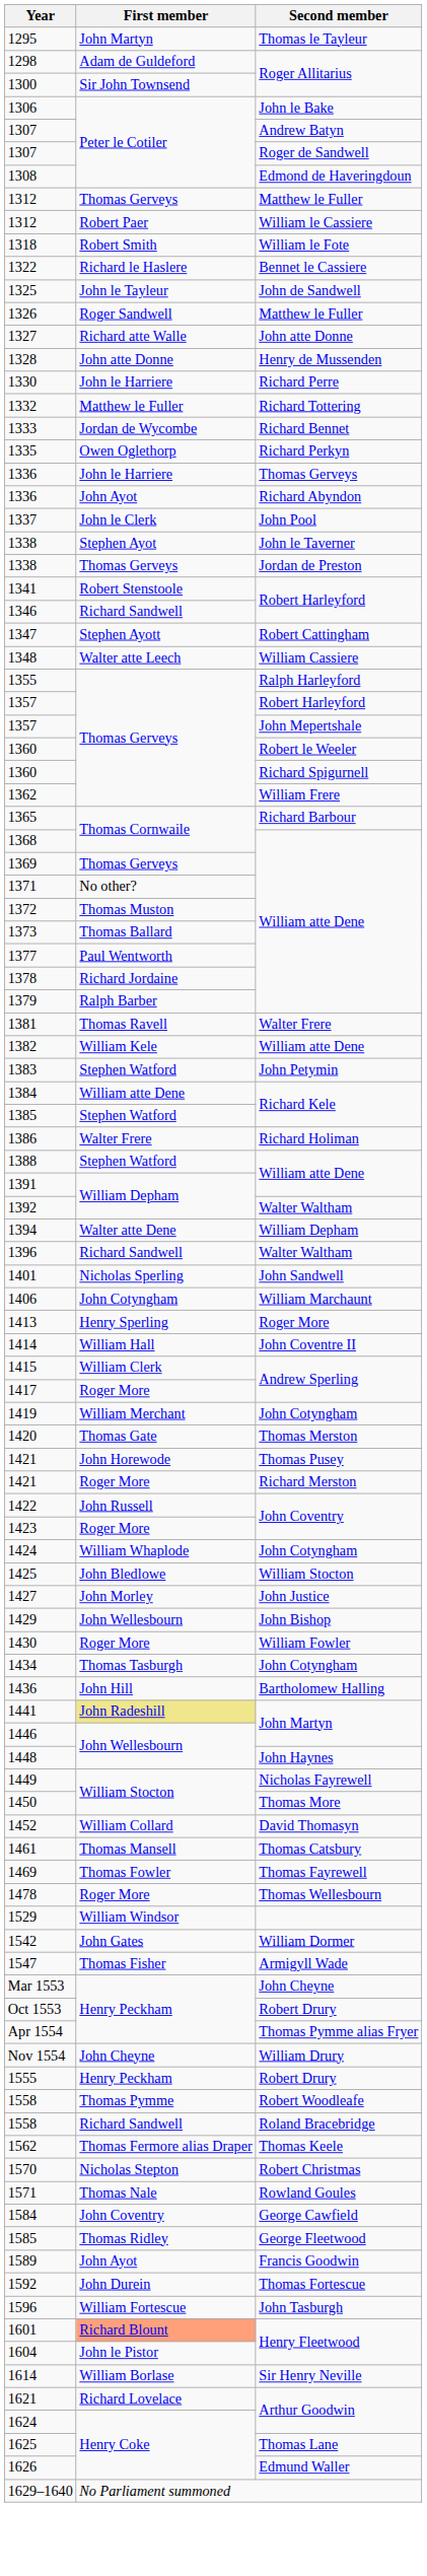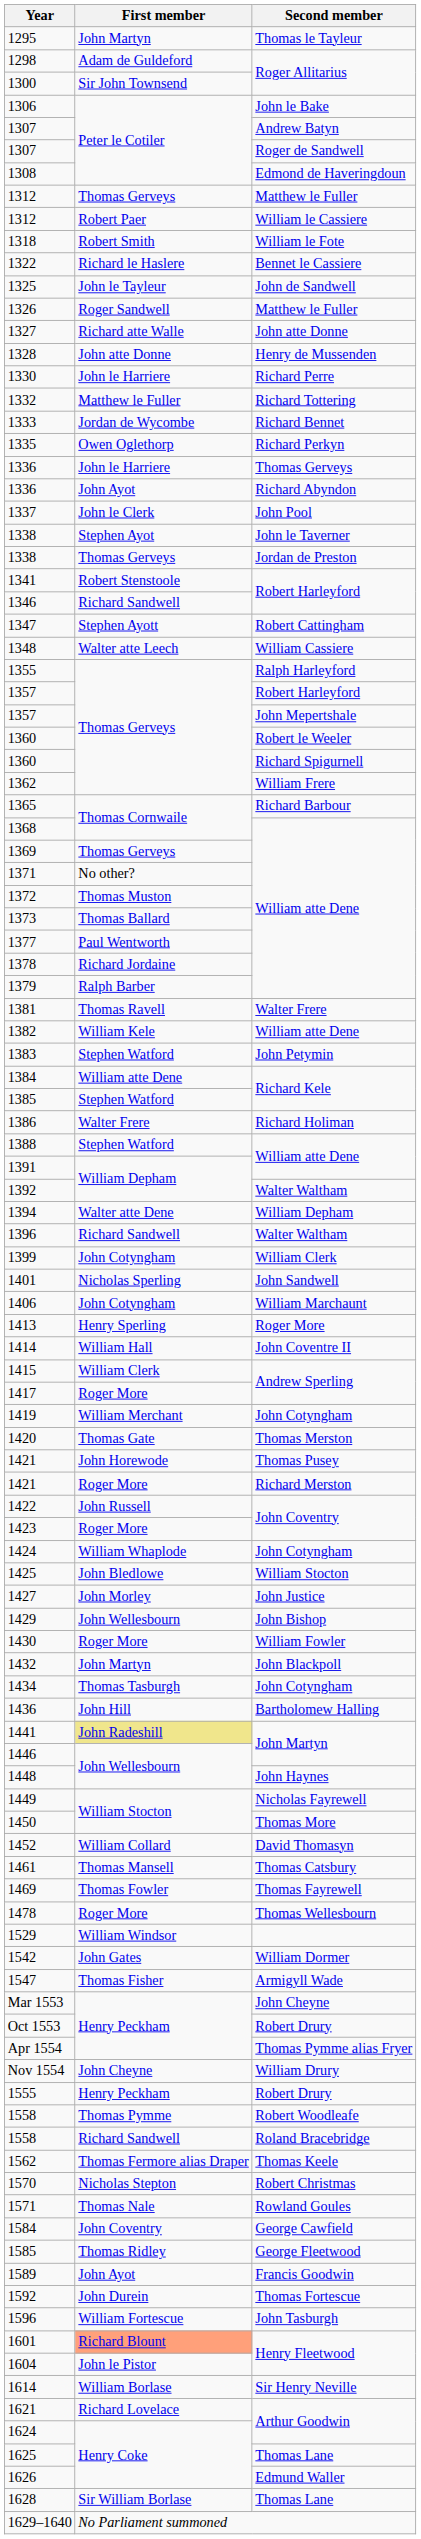 <table class="wikitable">
 <tr>
 <th>Year</th>
 <th>First member</th>
 <th>Second member</th>
 </tr>
 <tr>
 <td>1295</td>
 <td><a href='#'>John Martyn</a></td>
 <td><a href='#'>Thomas le Tayleur</a></td>
 </tr>
 <tr>
 <td>1298</td>
 <td><a href='#'>Adam de Guldeford</a></td>
 <td rowspan="2"><a href='#'>Roger Allitarius</a></td>
 </tr>
 <tr>
 <td>1300</td>
 <td><a href='#'>Sir John Townsend</a></td>
 </tr>
 <tr>
 <td>1306</td>
 <td rowspan="4"><a href='#'>Peter le Cotiler</a></td>
 <td><a href='#'>John le Bake</a></td>
 </tr>
 <tr>
 <td>1307</td>
 <td><a href='#'>Andrew Batyn</a></td>
 </tr>
 <tr>
 <td>1307</td>
 <td><a href='#'>Roger de Sandwell</a></td>
 </tr>
 <tr>
 <td>1308</td>
 <td><a href='#'>Edmond de Haveringdoun</a></td>
 </tr>
 <tr>
 <td>1312</td>
 <td><a href='#'>Thomas Gerveys</a></td>
 <td><a href='#'>Matthew le Fuller</a></td>
 </tr>
 <tr>
 <td>1312</td>
 <td><a href='#'>Robert Paer</a></td>
 <td><a href='#'>William le Cassiere</a></td>
 </tr>
 <tr>
 <td>1318</td>
 <td><a href='#'>Robert Smith</a></td>
 <td><a href='#'>William le Fote</a></td>
 </tr>
 <tr>
 <td>1322</td>
 <td><a href='#'>Richard le Haslere</a></td>
 <td><a href='#'>Bennet le Cassiere</a></td>
 </tr>
 <tr>
 <td>1325</td>
 <td><a href='#'>John le Tayleur</a></td>
 <td><a href='#'>John de Sandwell</a></td>
 </tr>
 <tr>
 <td>1326</td>
 <td><a href='#'>Roger Sandwell</a></td>
 <td><a href='#'>Matthew le Fuller</a></td>
 </tr>
 <tr>
 <td>1327</td>
 <td><a href='#'>Richard atte Walle</a></td>
 <td><a href='#'>John atte Donne</a></td>
 </tr>
 <tr>
 <td>1328</td>
 <td><a href='#'>John atte Donne</a></td>
 <td><a href='#'>Henry de Mussenden</a></td>
 </tr>
 <tr>
 <td>1330</td>
 <td><a href='#'>John le Harriere</a></td>
 <td><a href='#'>Richard Perre</a></td>
 </tr>
 <tr>
 <td>1332</td>
 <td><a href='#'>Matthew le Fuller</a></td>
 <td><a href='#'>Richard Tottering</a></td>
 </tr>
 <tr>
 <td>1333</td>
 <td><a href='#'>Jordan de Wycombe</a></td>
 <td><a href='#'>Richard Bennet</a></td>
 </tr>
 <tr>
 <td>1335</td>
 <td><a href='#'>Owen Oglethorp</a></td>
 <td><a href='#'>Richard Perkyn</a></td>
 </tr>
 <tr>
 <td>1336</td>
 <td><a href='#'>John le Harriere</a></td>
 <td><a href='#'>Thomas Gerveys</a></td>
 </tr>
 <tr>
 <td>1336</td>
 <td><a href='#'>John Ayot</a></td>
 <td><a href='#'>Richard Abyndon</a></td>
 </tr>
 <tr>
 <td>1337</td>
 <td><a href='#'>John le Clerk</a></td>
 <td><a href='#'>John Pool</a></td>
 </tr>
 <tr>
 <td>1338</td>
 <td><a href='#'>Stephen Ayot</a></td>
 <td><a href='#'>John le Taverner</a></td>
 </tr>
 <tr>
 <td>1338</td>
 <td><a href='#'>Thomas Gerveys</a></td>
 <td><a href='#'>Jordan de Preston</a></td>
 </tr>
 <tr>
 <td>1341</td>
 <td><a href='#'>Robert Stenstoole</a></td>
 <td rowspan="2"><a href='#'>Robert Harleyford</a></td>
 </tr>
 <tr>
 <td>1346</td>
 <td><a href='#'>Richard Sandwell</a></td>
 </tr>
 <tr>
 <td>1347</td>
 <td><a href='#'>Stephen Ayott</a></td>
 <td><a href='#'>Robert Cattingham</a></td>
 </tr>
 <tr>
 <td>1348</td>
 <td><a href='#'>Walter atte Leech</a></td>
 <td><a href='#'>William Cassiere</a></td>
 </tr>
 <tr>
 <td>1355</td>
 <td rowspan="6"><a href='#'>Thomas Gerveys</a></td>
 <td><a href='#'>Ralph Harleyford</a></td>
 </tr>
 <tr>
 <td>1357</td>
 <td><a href='#'>Robert Harleyford</a></td>
 </tr>
 <tr>
 <td>1357</td>
 <td><a href='#'>John Mepertshale</a></td>
 </tr>
 <tr>
 <td>1360</td>
 <td><a href='#'>Robert le Weeler</a></td>
 </tr>
 <tr>
 <td>1360</td>
 <td><a href='#'>Richard Spigurnell</a></td>
 </tr>
 <tr>
 <td>1362</td>
 <td><a href='#'>William Frere</a></td>
 </tr>
 <tr>
 <td>1365</td>
 <td rowspan="2"><a href='#'>Thomas Cornwaile</a></td>
 <td><a href='#'>Richard Barbour</a></td>
 </tr>
 <tr>
 <td>1368</td>
 <td rowspan="8"><a href='#'>William atte Dene</a></td>
 </tr>
 <tr>
 <td>1369</td>
 <td><a href='#'>Thomas Gerveys</a></td>
 </tr>
 <tr>
 <td>1371</td>
 <td>No other?</td>
 </tr>
 <tr>
 <td>1372</td>
 <td><a href='#'>Thomas Muston</a></td>
 </tr>
 <tr>
 <td>1373</td>
 <td><a href='#'>Thomas Ballard</a></td>
 </tr>
 <tr>
 <td>1377</td>
 <td><a href='#'>Paul Wentworth</a></td>
 </tr>
 <tr>
 <td>1378</td>
 <td><a href='#'>Richard Jordaine</a></td>
 </tr>
 <tr>
 <td>1379</td>
 <td><a href='#'>Ralph Barber</a></td>
 </tr>
 <tr>
 <td>1381</td>
 <td><a href='#'>Thomas Ravell</a></td>
 <td><a href='#'>Walter Frere</a></td>
 </tr>
 <tr>
 <td>1382</td>
 <td><a href='#'>William Kele</a></td>
 <td><a href='#'>William atte Dene</a></td>
 </tr>
 <tr>
 <td>1383</td>
 <td><a href='#'>Stephen Watford</a></td>
 <td><a href='#'>John Petymin</a></td>
 </tr>
 <tr>
 <td>1384</td>
 <td><a href='#'>William atte Dene</a></td>
 <td rowspan="2"><a href='#'>Richard Kele</a></td>
 </tr>
 <tr>
 <td>1385</td>
 <td><a href='#'>Stephen Watford</a></td>
 </tr>
 <tr>
 <td>1386</td>
 <td><a href='#'>Walter Frere</a></td>
 <td><a href='#'>Richard Holiman</a></td>
 </tr>
 <tr>
 <td>1388</td>
 <td><a href='#'>Stephen Watford</a></td>
 <td rowspan="2"><a href='#'>William atte Dene</a></td>
 </tr>
 <tr>
 <td>1391</td>
 <td rowspan="2"><a href='#'>William Depham</a></td>
 </tr>
 <tr>
 <td>1392</td>
 <td><a href='#'>Walter Waltham</a></td>
 </tr>
 <tr>
 <td>1394</td>
 <td><a href='#'>Walter atte Dene</a></td>
 <td><a href='#'>William Depham</a></td>
 </tr>
 <tr>
 <td>1396</td>
 <td><a href='#'>Richard Sandwell</a></td>
 <td><a href='#'>Walter Waltham</a></td>
 </tr>
 <tr>
+<td>1399</td>
+<td><a href='#'>John Cotyngham</a></td>
+<td><a href='#'>William Clerk</a></td>
+</tr>
+<tr>
 <td>1401</td>
 <td><a href='#'>Nicholas Sperling</a></td>
 <td><a href='#'>John Sandwell</a></td>
 </tr>
 <tr>
 <td>1406</td>
 <td><a href='#'>John Cotyngham</a></td>
 <td><a href='#'>William Marchaunt</a></td>
 </tr>
 <tr>
 <td>1413</td>
 <td><a href='#'>Henry Sperling</a></td>
 <td><a href='#'>Roger More</a></td>
 </tr>
 <tr>
 <td>1414</td>
 <td><a href='#'>William Hall</a></td>
 <td><a href='#'>John Coventre II</a></td>
 </tr>
 <tr>
 <td>1415</td>
 <td><a href='#'>William Clerk</a></td>
 <td rowspan="2"><a href='#'>Andrew Sperling</a></td>
 </tr>
 <tr>
 <td>1417</td>
 <td><a href='#'>Roger More</a></td>
 </tr>
 <tr>
 <td>1419</td>
 <td><a href='#'>William Merchant</a></td>
 <td><a href='#'>John Cotyngham</a></td>
 </tr>
 <tr>
 <td>1420</td>
 <td><a href='#'>Thomas Gate</a></td>
 <td><a href='#'>Thomas Merston</a></td>
 </tr>
 <tr>
 <td>1421</td>
 <td><a href='#'>John Horewode</a></td>
 <td><a href='#'>Thomas Pusey</a></td>
 </tr>
 <tr>
 <td>1421</td>
 <td><a href='#'>Roger More</a></td>
 <td><a href='#'>Richard Merston</a></td>
 </tr>
 <tr>
 <td>1422</td>
 <td><a href='#'>John Russell</a></td>
 <td rowspan="2"><a href='#'>John Coventry</a></td>
 </tr>
 <tr>
 <td>1423</td>
 <td><a href='#'>Roger More</a></td>
 </tr>
 <tr>
 <td>1424</td>
 <td><a href='#'>William Whaplode</a></td>
 <td><a href='#'>John Cotyngham</a></td>
 </tr>
 <tr>
 <td>1425</td>
 <td><a href='#'>John Bledlowe</a></td>
 <td><a href='#'>William Stocton</a></td>
 </tr>
 <tr>
 <td>1427</td>
 <td><a href='#'>John Morley</a></td>
 <td><a href='#'>John Justice</a></td>
 </tr>
 <tr>
 <td>1429</td>
 <td><a href='#'>John Wellesbourn</a></td>
 <td><a href='#'>John Bishop</a></td>
 </tr>
 <tr>
 <td>1430</td>
 <td><a href='#'>Roger More</a></td>
 <td><a href='#'>William Fowler</a></td>
+</tr>
+<tr>
+<td>1432</td>
+<td><a href='#'>John Martyn</a></td>
+<td><a href='#'>John Blackpoll</a></td>
 </tr>
 <tr>
 <td>1434</td>
 <td><a href='#'>Thomas Tasburgh</a></td>
 <td><a href='#'>John Cotyngham</a></td>
 </tr>
 <tr>
 <td>1436</td>
 <td><a href='#'>John Hill</a></td>
 <td><a href='#'>Bartholomew Halling</a></td>
 </tr>
 <tr>
 <td>1441</td>
 <td style="background: khaki;"><a href='#'>John Radeshill</a></td>
 <td rowspan="2"><a href='#'>John Martyn</a></td>
 </tr>
 <tr>
 <td>1446</td>
 <td rowspan="2"><a href='#'>John Wellesbourn</a></td>
 </tr>
 <tr>
 <td>1448</td>
 <td><a href='#'>John Haynes</a></td>
 </tr>
 <tr>
 <td>1449</td>
 <td rowspan="2"><a href='#'>William Stocton</a></td>
 <td><a href='#'>Nicholas Fayrewell</a></td>
 </tr>
 <tr>
 <td>1450</td>
 <td><a href='#'>Thomas More</a></td>
 </tr>
 <tr>
 <td>1452</td>
 <td><a href='#'>William Collard</a></td>
 <td><a href='#'>David Thomasyn</a></td>
 </tr>
 <tr>
 <td>1461</td>
 <td><a href='#'>Thomas Mansell</a></td>
 <td><a href='#'>Thomas Catsbury</a></td>
 </tr>
 <tr>
 <td>1469</td>
 <td><a href='#'>Thomas Fowler</a></td>
 <td><a href='#'>Thomas Fayrewell</a></td>
 </tr>
 <tr>
 <td>1478</td>
 <td><a href='#'>Roger More</a></td>
 <td><a href='#'>Thomas Wellesbourn</a></td>
 </tr>
 <tr>
 <td>1529</td>
 <td><a href='#'>William Windsor</a></td>
 <td></td>
 </tr>
 <tr>
 <td>1542</td>
 <td><a href='#'>John Gates</a></td>
 <td><a href='#'>William Dormer</a></td>
 </tr>
 <tr>
 <td>1547</td>
 <td><a href='#'>Thomas Fisher</a></td>
 <td><a href='#'>Armigyll Wade</a></td>
 </tr>
 <tr>
 <td>Mar 1553</td>
 <td rowspan="3"><a href='#'>Henry Peckham</a></td>
 <td><a href='#'>John Cheyne</a></td>
 </tr>
 <tr>
 <td>Oct 1553</td>
 <td><a href='#'>Robert Drury</a></td>
 </tr>
 <tr>
 <td>Apr 1554</td>
 <td><a href='#'>Thomas Pymme alias Fryer</a></td>
 </tr>
 <tr>
 <td>Nov 1554</td>
 <td><a href='#'>John Cheyne</a></td>
 <td><a href='#'>William Drury</a></td>
 </tr>
 <tr>
 <td>1555</td>
 <td><a href='#'>Henry Peckham</a></td>
 <td><a href='#'>Robert Drury</a></td>
 </tr>
 <tr>
 <td>1558</td>
 <td><a href='#'>Thomas Pymme</a></td>
 <td><a href='#'>Robert Woodleafe</a></td>
 </tr>
 <tr>
 <td>1558</td>
 <td><a href='#'>Richard Sandwell</a></td>
 <td><a href='#'>Roland Bracebridge</a></td>
 </tr>
 <tr>
 <td>1562</td>
 <td><a href='#'>Thomas Fermore alias Draper</a></td>
 <td><a href='#'>Thomas Keele</a></td>
 </tr>
 <tr>
 <td>1570</td>
 <td><a href='#'>Nicholas Stepton</a></td>
 <td><a href='#'>Robert Christmas</a></td>
 </tr>
 <tr>
 <td>1571</td>
 <td><a href='#'>Thomas Nale</a></td>
 <td><a href='#'>Rowland Goules</a></td>
 </tr>
 <tr>
 <td>1584</td>
 <td><a href='#'>John Coventry</a></td>
 <td><a href='#'>George Cawfield</a></td>
 </tr>
 <tr>
 <td>1585</td>
 <td><a href='#'>Thomas Ridley</a></td>
 <td><a href='#'>George Fleetwood</a></td>
 </tr>
 <tr>
 <td>1589</td>
 <td><a href='#'>John Ayot</a></td>
 <td><a href='#'>Francis Goodwin</a></td>
 </tr>
 <tr>
 <td>1592</td>
 <td><a href='#'>John Durein</a></td>
 <td><a href='#'>Thomas Fortescue</a></td>
 </tr>
 <tr>
 <td>1596</td>
 <td><a href='#'>William Fortescue</a></td>
 <td><a href='#'>John Tasburgh</a></td>
 </tr>
 <tr>
 <td>1601</td>
 <td style="background: lightsalmon;"><a href='#'>Richard Blount</a></td>
 <td rowspan="2"><a href='#'>Henry Fleetwood</a></td>
 </tr>
 <tr>
 <td>1604</td>
 <td><a href='#'>John le Pistor</a></td>
 </tr>
 <tr>
 <td>1614</td>
 <td><a href='#'>William Borlase</a></td>
 <td><a href='#'>Sir Henry Neville</a></td>
 </tr>
 <tr>
 <td>1621</td>
 <td><a href='#'>Richard Lovelace</a></td>
 <td rowspan="2"><a href='#'>Arthur Goodwin</a></td>
 </tr>
 <tr>
 <td>1624</td>
 <td rowspan="3"><a href='#'>Henry Coke</a></td>
 </tr>
 <tr>
 <td>1625</td>
 <td><a href='#'>Thomas Lane</a></td>
 </tr>
 <tr>
 <td>1626</td>
 <td><a href='#'>Edmund Waller</a></td>
 </tr>
 <tr>
+<td>1628</td>
+<td><a href='#'>Sir William Borlase</a></td>
+<td><a href='#'>Thomas Lane</a></td>
+</tr>
+<tr>
 <td>1629–1640</td>
 <td colspan="2"><em>No Parliament summoned </em></td>
 </tr>
 </table>
